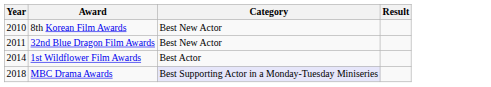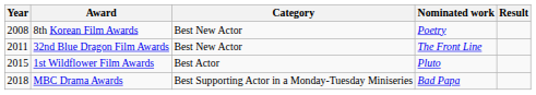 <table class="wikitable sortable">
 <tr>
 <th>Year</th>
 <th>Award</th>
 <th>Category</th>
+<th>Nominated work</th>
 <th>Result</th>
 </tr>
 <tr>
-<td>2010</td>
+<td>2008</td>
 <td>8th <a href='#'>Korean Film Awards</a></td>
 <td>Best New Actor</td>
+<td><em><a href='#'>Poetry</a></em></td>
 <td></td>
 </tr>
 <tr>
 <td>2011</td>
 <td><a href='#'>32nd Blue Dragon Film Awards</a></td>
 <td>Best New Actor</td>
+<td><em><a href='#'>The Front Line</a></em></td>
 <td></td>
 </tr>
 <tr>
-<td>2014</td>
+<td>2015</td>
 <td><a href='#'>1st Wildflower Film Awards</a></td>
 <td>Best Actor</td>
+<td><em><a href='#'>Pluto</a></em></td>
 <td></td>
 </tr>
 <tr>
 <td>2018</td>
 <td><a href='#'>MBC Drama Awards</a></td>
-<td style="background: lavender;">Best Supporting Actor in a Monday-Tuesday Miniseries</td>
+<td>Best Supporting Actor in a Monday-Tuesday Miniseries</td>
+<td><em><a href='#'>Bad Papa</a></em></td>
 <td></td>
 </tr>
 </table>
